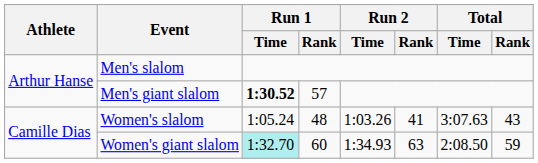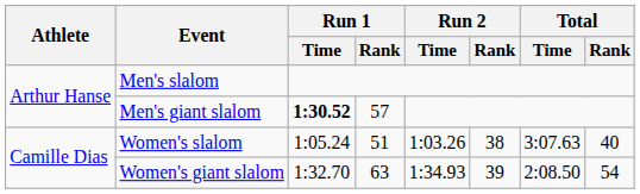 <table class="wikitable" style="font-size:90%">
 <tr>
 <th rowspan=2>Athlete</th>
 <th rowspan=2>Event</th>
 <th colspan=2>Run 1</th>
 <th colspan=2>Run 2</th>
 <th colspan=2>Total</th>
 </tr>
 <tr style="font-size:95%">
 <th>Time</th>
 <th>Rank</th>
 <th>Time</th>
 <th>Rank</th>
 <th>Time</th>
 <th>Rank</th>
 </tr>
 <tr align=center>
 <td align=left rowspan=2><a href='#'>Arthur Hanse</a></td>
 <td align=left><a href='#'>Men's slalom</a></td>
 <td colspan=6></td>
 </tr>
 <tr align=center>
 <td align=left><a href='#'>Men's giant slalom</a></td>
 <td><strong>1:30.52</strong></td>
 <td>57</td>
 <td colspan=4></td>
 </tr>
 <tr align=center>
 <td align=left rowspan=2><a href='#'>Camille Dias</a></td>
 <td align=left><a href='#'>Women's slalom</a></td>
 <td>1:05.24</td>
-<td>48</td>
+<td>51</td>
 <td>1:03.26</td>
-<td>41</td>
+<td>38</td>
 <td>3:07.63</td>
-<td>43</td>
+<td>40</td>
 </tr>
 <tr align=center>
 <td align=left><a href='#'>Women's giant slalom</a></td>
-<td style="background: paleturquoise;">1:32.70</td>
-<td>60</td>
+<td>1:32.70</td>
+<td>63</td>
 <td>1:34.93</td>
-<td>63</td>
+<td>39</td>
 <td>2:08.50</td>
-<td>59</td>
+<td>54</td>
 </tr>
 </table>
